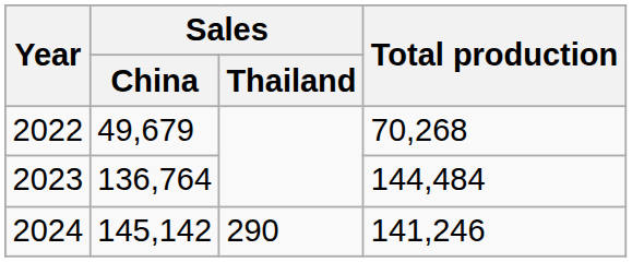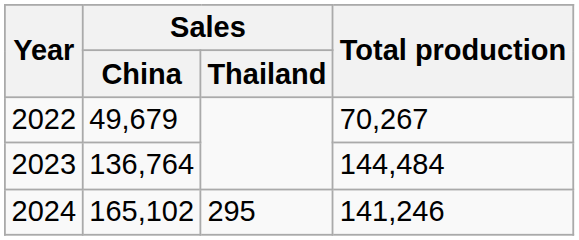 <table class="wikitable">
 <tr>
 <th rowspan="2">Year</th>
 <th colspan="2">Sales</th>
 <th rowspan="2">Total production</th>
 </tr>
 <tr>
 <th>China</th>
 <th>Thailand</th>
 </tr>
 <tr>
 <td>2022</td>
 <td>49,679</td>
 <td rowspan="2"></td>
-<td>70,268</td>
+<td>70,267</td>
 </tr>
 <tr>
 <td>2023</td>
 <td>136,764</td>
 <td>144,484</td>
 </tr>
 <tr>
 <td>2024</td>
-<td>145,142</td>
-<td>290</td>
+<td>165,102</td>
+<td>295</td>
 <td>141,246</td>
 </tr>
 </table>
